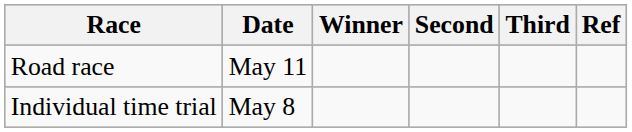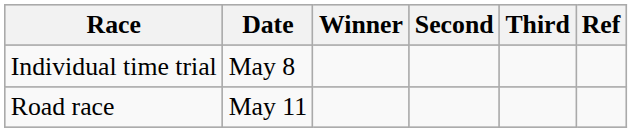 <table class="wikitable">
 <tr>
 <th>Race</th>
 <th>Date</th>
 <th>Winner</th>
 <th>Second</th>
 <th>Third</th>
 <th>Ref</th>
 </tr>
 <tr>
+<td>Individual time trial</td>
+<td>May 8</td>
+<td></td>
+<td></td>
+<td></td>
+<td></td>
+</tr>
+<tr>
 <td>Road race</td>
 <td>May 11</td>
 <td></td>
 <td></td>
 <td></td>
 <td></td>
 </tr>
-<tr>
-<td>Individual time trial</td>
-<td>May 8</td>
-<td></td>
-<td></td>
-<td></td>
-<td></td>
-</tr>
 </table>
